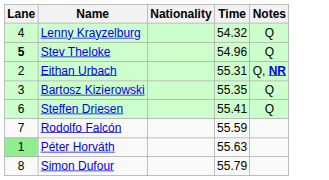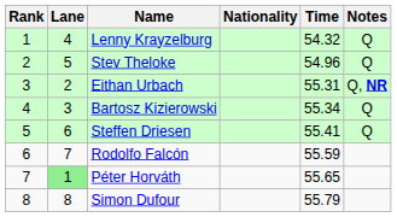 <table class="wikitable sortable" style="text-align:center">
 <tr>
+<th>Rank</th>
 <th>Lane</th>
 <th>Name</th>
 <th>Nationality</th>
 <th>Time</th>
 <th>Notes</th>
 </tr>
 <tr bgcolor=#cfc>
+<td>1</td>
 <td>4</td>
 <td align=left><a href='#'>Lenny Krayzelburg</a></td>
 <td align=left></td>
 <td>54.32</td>
 <td>Q</td>
 </tr>
 <tr bgcolor=#cfc>
-<td><strong>5</strong></td>
+<td>2</td>
+<td>5</td>
 <td align=left><a href='#'>Stev Theloke</a></td>
 <td align=left></td>
 <td>54.96</td>
 <td>Q</td>
 </tr>
 <tr bgcolor=#cfc>
+<td>3</td>
 <td>2</td>
 <td align=left><a href='#'>Eithan Urbach</a></td>
 <td align=left></td>
 <td>55.31</td>
 <td>Q, <strong><a href='#'>NR</a></strong></td>
 </tr>
 <tr bgcolor=#cfc>
+<td>4</td>
 <td>3</td>
 <td align=left><a href='#'>Bartosz Kizierowski</a></td>
 <td align=left></td>
-<td>55.35</td>
+<td>55.34</td>
 <td>Q</td>
 </tr>
 <tr bgcolor=#cfc>
+<td>5</td>
 <td>6</td>
 <td align=left><a href='#'>Steffen Driesen</a></td>
 <td align=left></td>
 <td>55.41</td>
 <td>Q</td>
 </tr>
 <tr>
+<td>6</td>
 <td>7</td>
 <td align=left><a href='#'>Rodolfo Falcón</a></td>
 <td align=left></td>
 <td>55.59</td>
 <td></td>
 </tr>
 <tr>
+<td>7</td>
 <td style="background: lightgreen;">1</td>
 <td align=left><a href='#'>Péter Horváth</a></td>
 <td align=left></td>
-<td>55.63</td>
+<td>55.65</td>
 <td></td>
 </tr>
 <tr>
+<td>8</td>
 <td>8</td>
 <td align=left><a href='#'>Simon Dufour</a></td>
 <td align=left></td>
 <td>55.79</td>
 <td></td>
 </tr>
 </table>
